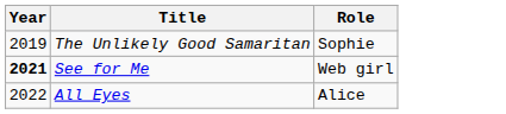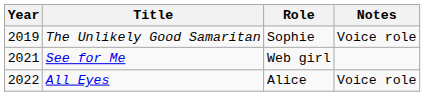 <table class="wikitable">
 <tr>
 <th>Year</th>
 <th>Title</th>
 <th>Role</th>
+<th>Notes</th>
 </tr>
 <tr>
 <td>2019</td>
 <td><em>The Unlikely Good Samaritan</em></td>
 <td>Sophie</td>
+<td>Voice role</td>
 </tr>
 <tr>
-<td><strong>2021</strong></td>
+<td>2021</td>
 <td><em><a href='#'>See for Me</a></em></td>
 <td>Web girl</td>
+<td></td>
 </tr>
 <tr>
 <td>2022</td>
 <td><em><a href='#'>All Eyes</a></em></td>
 <td>Alice</td>
+<td>Voice role</td>
 </tr>
 </table>
